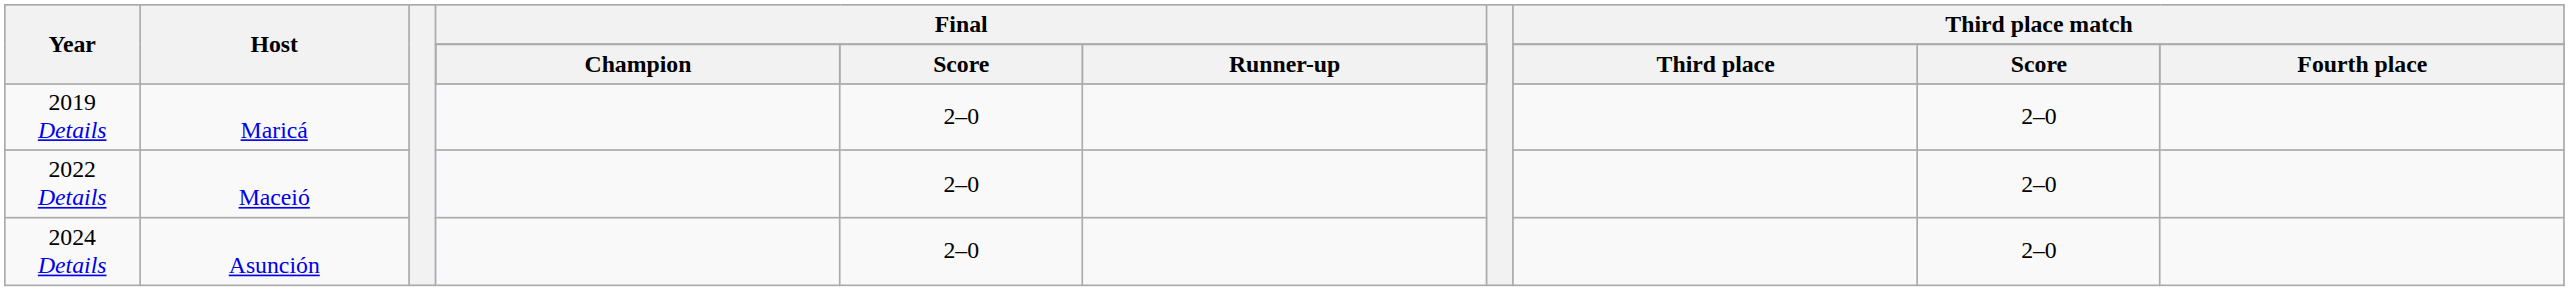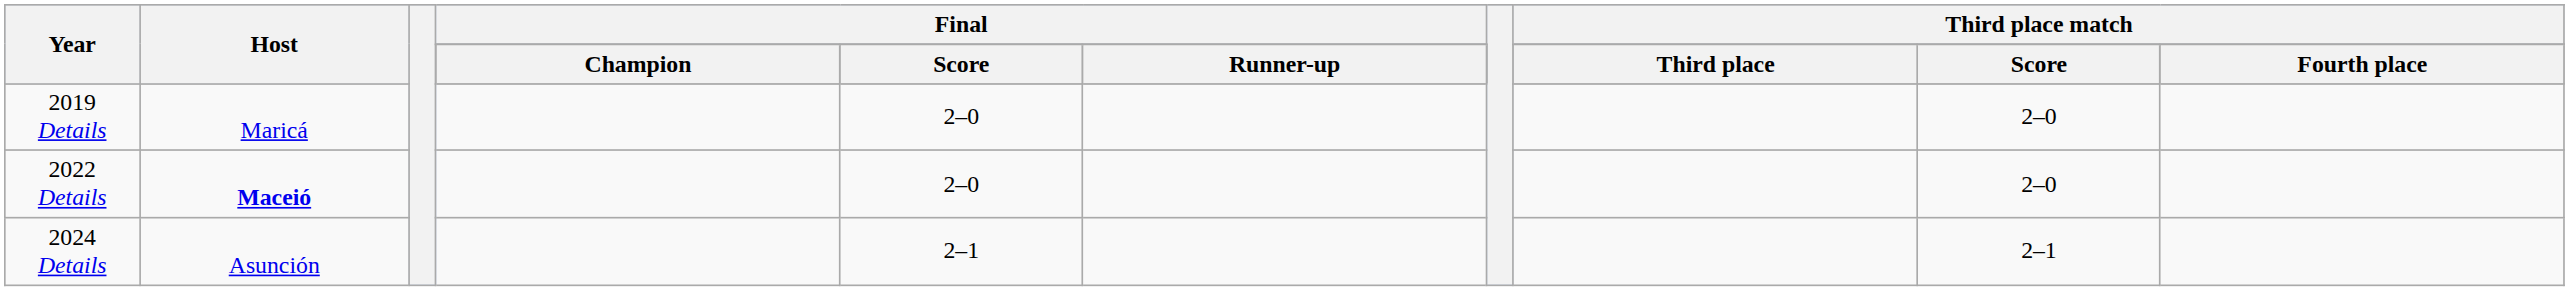 <table class="wikitable" style="font-size:90%; width: 98%; text-align: center;">
 <tr bgcolor=#C1D8FF>
 <th rowspan=2 width=5%>Year</th>
 <th rowspan=2 width=10%>Host</th>
 <th width=1% rowspan=5 bgcolor=ffffff></th>
 <th colspan=3>Final</th>
 <th width=1% rowspan=5 bgcolor=ffffff></th>
 <th colspan=3>Third place match</th>
 </tr>
 <tr bgcolor=FEF>
 <th width=15%>Champion</th>
 <th width=9%>Score</th>
 <th width=15%>Runner-up</th>
 <th width=15%>Third place</th>
 <th width=9%>Score</th>
 <th width=15%>Fourth place</th>
 </tr>
 <tr>
 <td>2019<br><em><a href='#'>Details</a></em></td>
 <td><br><a href='#'>Maricá</a></td>
 <td><strong></strong></td>
 <td>2–0</td>
 <td></td>
 <td></td>
 <td>2–0</td>
 <td></td>
 </tr>
 <tr>
 <td>2022<br><em><a href='#'>Details</a></em></td>
-<td><br><a href='#'>Maceió</a></td>
+<td><strong><br><a href='#'>Maceió</a></strong></td>
 <td><strong></strong></td>
 <td>2–0</td>
 <td></td>
 <td></td>
 <td>2–0</td>
 <td></td>
 </tr>
 <tr>
 <td>2024<br><em><a href='#'>Details</a></em></td>
 <td><br><a href='#'>Asunción</a></td>
 <td><strong></strong></td>
-<td>2–0</td>
+<td>2–1</td>
 <td></td>
 <td></td>
-<td>2–0</td>
+<td>2–1</td>
 <td></td>
 </tr>
 </table>
